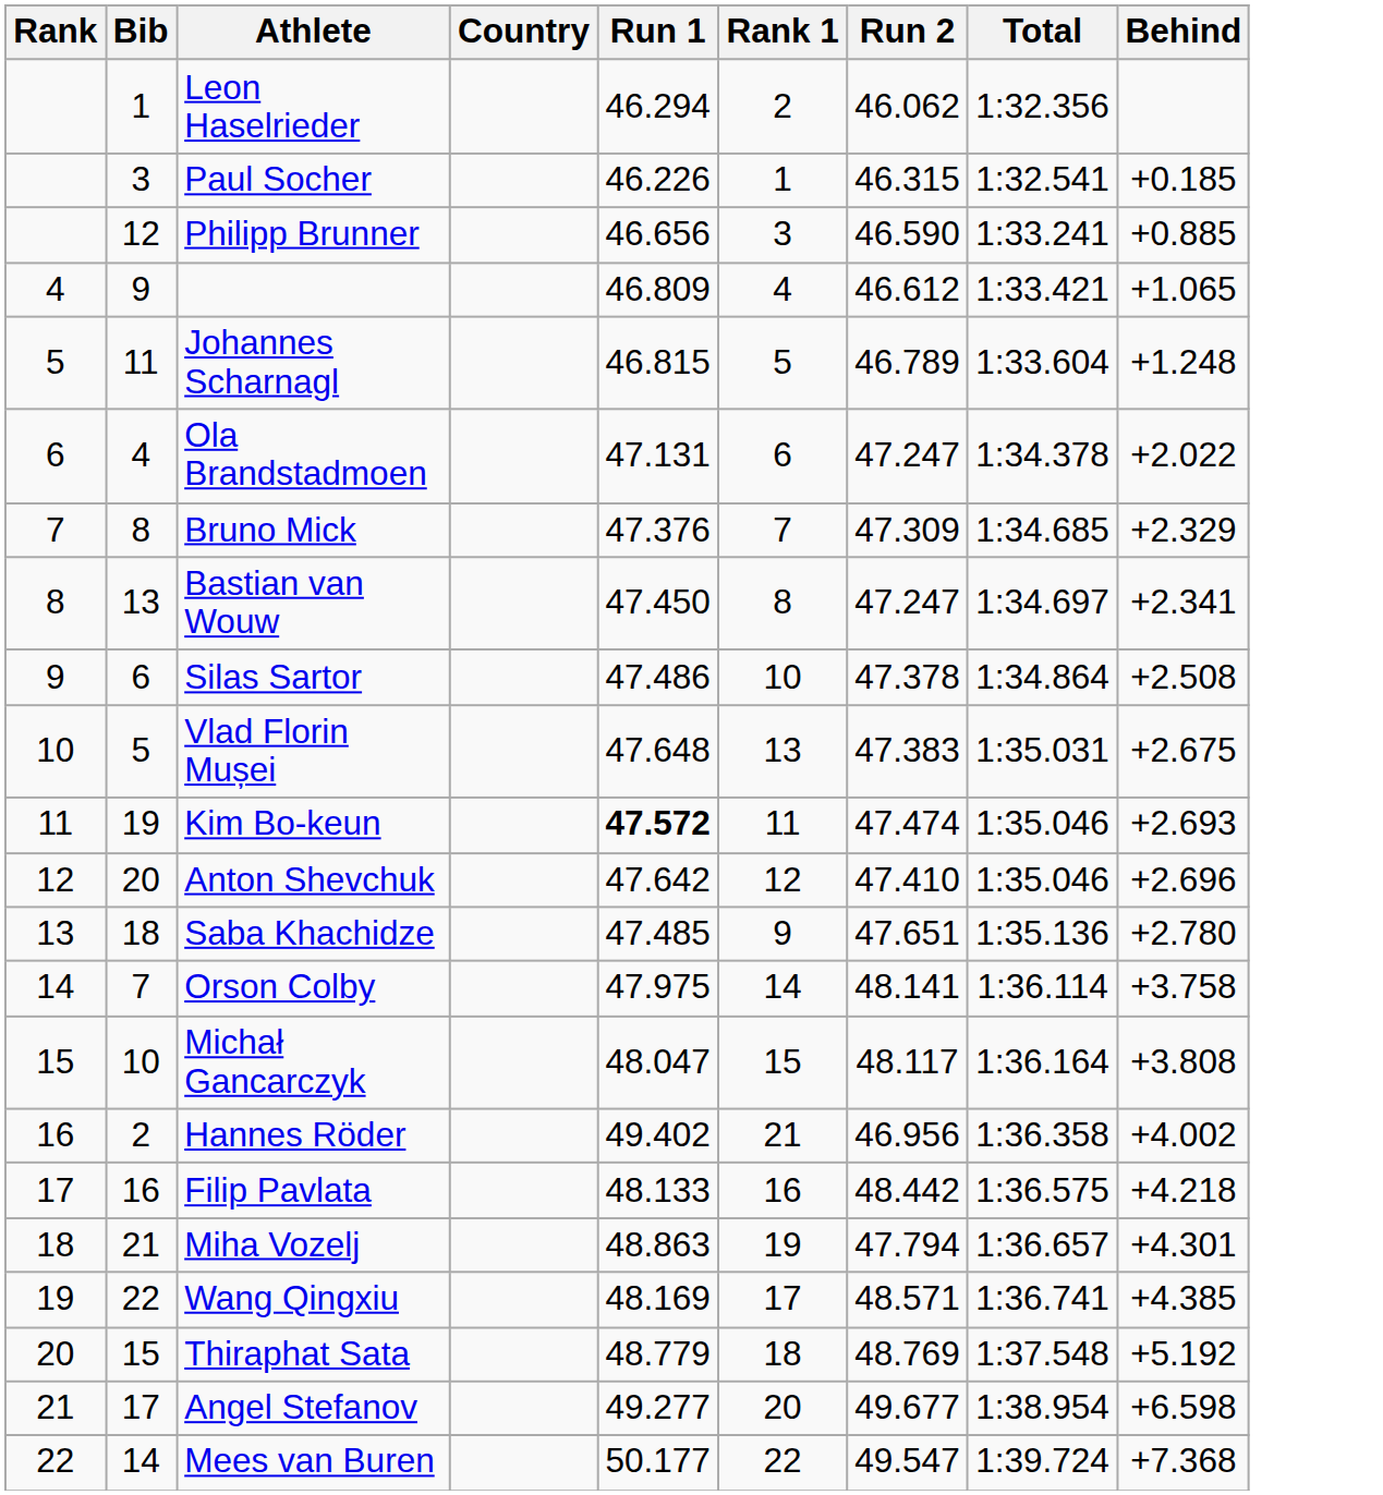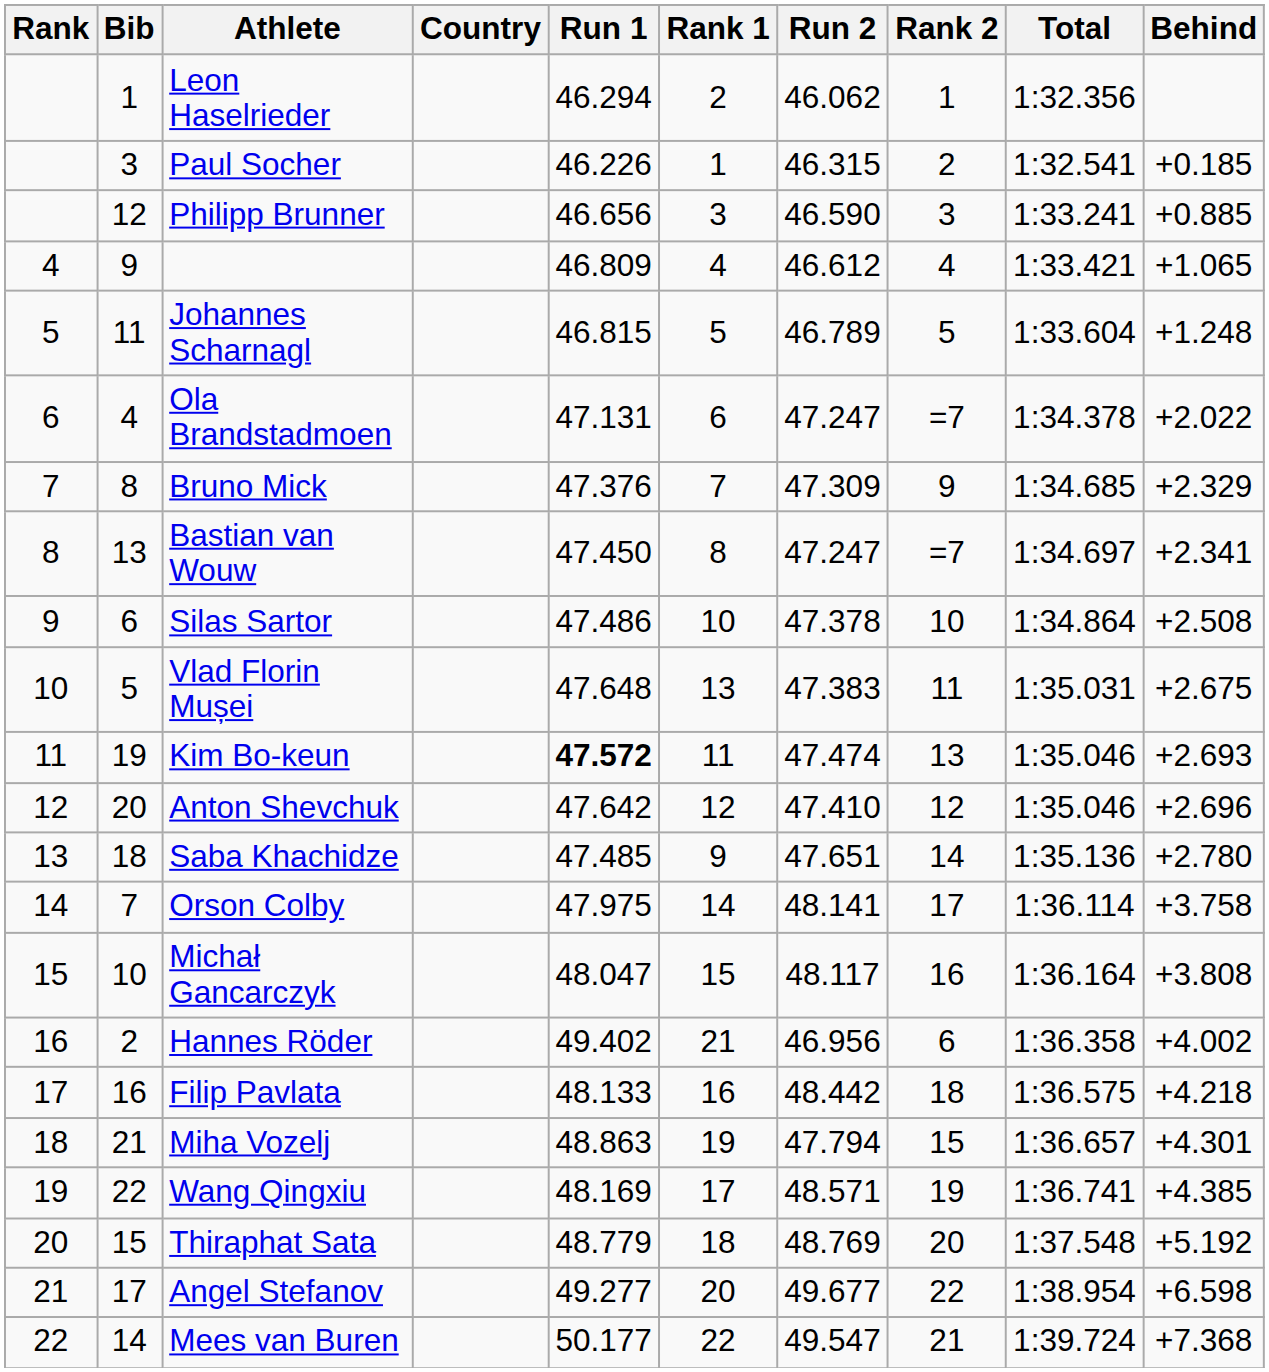 <table class="wikitable sortable" style="text-align:center">
 <tr>
 <th>Rank</th>
 <th>Bib</th>
 <th width=120>Athlete</th>
 <th>Country</th>
 <th>Run 1</th>
 <th>Rank 1</th>
 <th>Run 2</th>
+<th>Rank 2</th>
 <th>Total</th>
 <th>Behind</th>
 </tr>
 <tr>
 <td></td>
 <td>1</td>
 <td align=left><a href='#'>Leon Haselrieder</a></td>
 <td align=left></td>
 <td>46.294</td>
 <td>2</td>
 <td>46.062</td>
+<td>1</td>
 <td>1:32.356</td>
 <td></td>
 </tr>
 <tr>
 <td></td>
 <td>3</td>
 <td align=left><a href='#'>Paul Socher</a></td>
 <td align=left></td>
 <td>46.226</td>
 <td>1</td>
 <td>46.315</td>
+<td>2</td>
 <td>1:32.541</td>
 <td>+0.185</td>
 </tr>
 <tr>
 <td></td>
 <td>12</td>
 <td align=left><a href='#'>Philipp Brunner</a></td>
 <td align=left></td>
 <td>46.656</td>
 <td>3</td>
 <td>46.590</td>
+<td>3</td>
 <td>1:33.241</td>
 <td>+0.885</td>
 </tr>
 <tr>
 <td>4</td>
 <td>9</td>
 <td align=left></td>
 <td align=left></td>
 <td>46.809</td>
 <td>4</td>
 <td>46.612</td>
+<td>4</td>
 <td>1:33.421</td>
 <td>+1.065</td>
 </tr>
 <tr>
 <td>5</td>
 <td>11</td>
 <td align=left><a href='#'>Johannes Scharnagl</a></td>
 <td align=left></td>
 <td>46.815</td>
 <td>5</td>
 <td>46.789</td>
+<td>5</td>
 <td>1:33.604</td>
 <td>+1.248</td>
 </tr>
 <tr>
 <td>6</td>
 <td>4</td>
 <td align=left><a href='#'>Ola Brandstadmoen</a></td>
 <td align=left></td>
 <td>47.131</td>
 <td>6</td>
 <td>47.247</td>
+<td>=7</td>
 <td>1:34.378</td>
 <td>+2.022</td>
 </tr>
 <tr>
 <td>7</td>
 <td>8</td>
 <td align=left><a href='#'>Bruno Mick</a></td>
 <td align=left></td>
 <td>47.376</td>
 <td>7</td>
 <td>47.309</td>
+<td>9</td>
 <td>1:34.685</td>
 <td>+2.329</td>
 </tr>
 <tr>
 <td>8</td>
 <td>13</td>
 <td align=left><a href='#'>Bastian van Wouw</a></td>
 <td align=left></td>
 <td>47.450</td>
 <td>8</td>
 <td>47.247</td>
+<td>=7</td>
 <td>1:34.697</td>
 <td>+2.341</td>
 </tr>
 <tr>
 <td>9</td>
 <td>6</td>
 <td align=left><a href='#'>Silas Sartor</a></td>
 <td align=left></td>
 <td>47.486</td>
 <td>10</td>
 <td>47.378</td>
+<td>10</td>
 <td>1:34.864</td>
 <td>+2.508</td>
 </tr>
 <tr>
 <td>10</td>
 <td>5</td>
 <td align=left><a href='#'>Vlad Florin Mușei</a></td>
 <td align=left></td>
 <td>47.648</td>
 <td>13</td>
 <td>47.383</td>
+<td>11</td>
 <td>1:35.031</td>
 <td>+2.675</td>
 </tr>
 <tr>
 <td>11</td>
 <td>19</td>
 <td align=left><a href='#'>Kim Bo-keun</a></td>
 <td align=left></td>
 <td><strong>47.572</strong></td>
 <td>11</td>
 <td>47.474</td>
+<td>13</td>
 <td>1:35.046</td>
 <td>+2.693</td>
 </tr>
 <tr>
 <td>12</td>
 <td>20</td>
 <td align=left><a href='#'>Anton Shevchuk</a></td>
 <td align=left></td>
 <td>47.642</td>
 <td>12</td>
 <td>47.410</td>
+<td>12</td>
 <td>1:35.046</td>
 <td>+2.696</td>
 </tr>
 <tr>
 <td>13</td>
 <td>18</td>
 <td align=left><a href='#'>Saba Khachidze</a></td>
 <td align=left></td>
 <td>47.485</td>
 <td>9</td>
 <td>47.651</td>
+<td>14</td>
 <td>1:35.136</td>
 <td>+2.780</td>
 </tr>
 <tr>
 <td>14</td>
 <td>7</td>
 <td align=left><a href='#'>Orson Colby</a></td>
 <td align=left></td>
 <td>47.975</td>
 <td>14</td>
 <td>48.141</td>
+<td>17</td>
 <td>1:36.114</td>
 <td>+3.758</td>
 </tr>
 <tr>
 <td>15</td>
 <td>10</td>
 <td align=left><a href='#'>Michał Gancarczyk</a></td>
 <td align=left></td>
 <td>48.047</td>
 <td>15</td>
 <td>48.117</td>
+<td>16</td>
 <td>1:36.164</td>
 <td>+3.808</td>
 </tr>
 <tr>
 <td>16</td>
 <td>2</td>
 <td align=left><a href='#'>Hannes Röder</a></td>
 <td align=left></td>
 <td>49.402</td>
 <td>21</td>
 <td>46.956</td>
+<td>6</td>
 <td>1:36.358</td>
 <td>+4.002</td>
 </tr>
 <tr>
 <td>17</td>
 <td>16</td>
 <td align=left><a href='#'>Filip Pavlata</a></td>
 <td align=left></td>
 <td>48.133</td>
 <td>16</td>
 <td>48.442</td>
+<td>18</td>
 <td>1:36.575</td>
 <td>+4.218</td>
 </tr>
 <tr>
 <td>18</td>
 <td>21</td>
 <td align=left><a href='#'>Miha Vozelj</a></td>
 <td align=left></td>
 <td>48.863</td>
 <td>19</td>
 <td>47.794</td>
+<td>15</td>
 <td>1:36.657</td>
 <td>+4.301</td>
 </tr>
 <tr>
 <td>19</td>
 <td>22</td>
 <td align=left><a href='#'>Wang Qingxiu</a></td>
 <td align=left></td>
 <td>48.169</td>
 <td>17</td>
 <td>48.571</td>
+<td>19</td>
 <td>1:36.741</td>
 <td>+4.385</td>
 </tr>
 <tr>
 <td>20</td>
 <td>15</td>
 <td align=left><a href='#'>Thiraphat Sata</a></td>
 <td align=left></td>
 <td>48.779</td>
 <td>18</td>
 <td>48.769</td>
+<td>20</td>
 <td>1:37.548</td>
 <td>+5.192</td>
 </tr>
 <tr>
 <td>21</td>
 <td>17</td>
 <td align=left><a href='#'>Angel Stefanov</a></td>
 <td align=left></td>
 <td>49.277</td>
 <td>20</td>
 <td>49.677</td>
+<td>22</td>
 <td>1:38.954</td>
 <td>+6.598</td>
 </tr>
 <tr>
 <td>22</td>
 <td>14</td>
 <td align=left><a href='#'>Mees van Buren</a></td>
 <td align=left></td>
 <td>50.177</td>
 <td>22</td>
 <td>49.547</td>
+<td>21</td>
 <td>1:39.724</td>
 <td>+7.368</td>
 </tr>
 </table>
